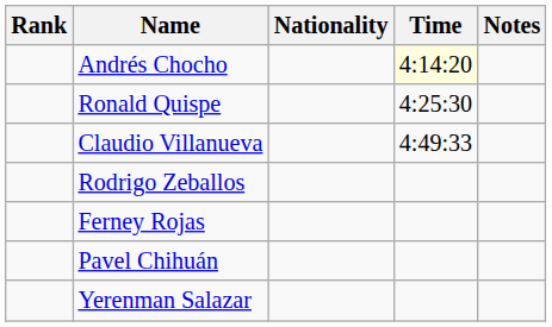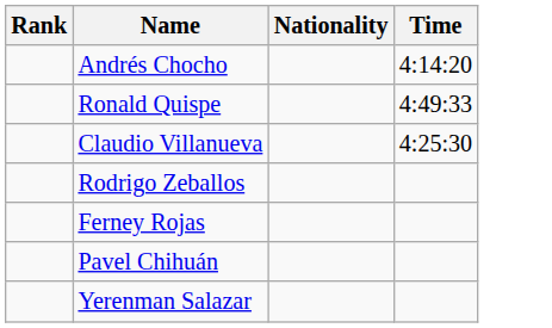 <table class="wikitable sortable" style="text-align:center;font-size:95%">
 <tr>
 <th>Rank</th>
 <th>Name</th>
 <th>Nationality</th>
 <th>Time</th>
-<th>Notes</th>
 </tr>
 <tr>
 <td></td>
 <td align=left><a href='#'>Andrés Chocho</a></td>
 <td align=left></td>
-<td style="background: lightyellow;">4:14:20</td>
-<td></td>
+<td>4:14:20</td>
 </tr>
 <tr>
 <td></td>
 <td align=left><a href='#'>Ronald Quispe</a></td>
 <td align=left></td>
-<td>4:25:30</td>
-<td></td>
+<td>4:49:33</td>
 </tr>
 <tr>
 <td></td>
 <td align=left><a href='#'>Claudio Villanueva</a></td>
 <td align=left></td>
-<td>4:49:33</td>
-<td></td>
+<td>4:25:30</td>
 </tr>
 <tr>
 <td></td>
 <td align=left><a href='#'>Rodrigo Zeballos</a></td>
 <td align=left></td>
-<td></td>
 <td></td>
 </tr>
 <tr>
 <td></td>
 <td align=left><a href='#'>Ferney Rojas</a></td>
 <td align=left></td>
 <td></td>
-<td></td>
 </tr>
 <tr>
 <td></td>
 <td align=left><a href='#'>Pavel Chihuán</a></td>
 <td align=left></td>
-<td></td>
 <td></td>
 </tr>
 <tr>
 <td></td>
 <td align=left><a href='#'>Yerenman Salazar</a></td>
 <td align=left></td>
 <td></td>
-<td></td>
 </tr>
 </table>
